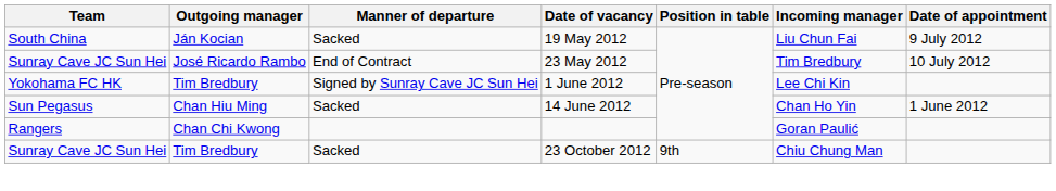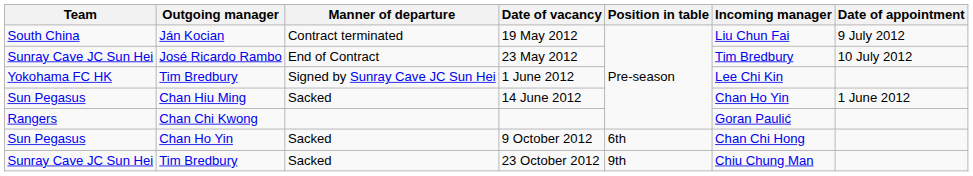 <table class="wikitable">
 <tr>
 <th>Team</th>
 <th>Outgoing manager</th>
 <th>Manner of departure</th>
 <th>Date of vacancy</th>
 <th>Position in table</th>
 <th>Incoming manager</th>
 <th>Date of appointment</th>
 </tr>
 <tr>
 <td><a href='#'>South China</a></td>
 <td> <a href='#'>Ján Kocian</a></td>
-<td>Sacked</td>
+<td>Contract terminated</td>
 <td>19 May 2012</td>
 <td rowspan=5>Pre-season</td>
 <td> <a href='#'>Liu Chun Fai</a></td>
 <td>9 July 2012</td>
 </tr>
 <tr>
 <td><a href='#'>Sunray Cave JC Sun Hei</a></td>
 <td> <a href='#'>José Ricardo Rambo</a></td>
 <td>End of Contract</td>
 <td>23 May 2012</td>
 <td> <a href='#'>Tim Bredbury</a></td>
 <td>10 July 2012</td>
 </tr>
 <tr>
 <td><a href='#'>Yokohama FC HK</a></td>
 <td> <a href='#'>Tim Bredbury</a></td>
 <td>Signed by <a href='#'>Sunray Cave JC Sun Hei</a></td>
 <td>1 June 2012</td>
 <td> <a href='#'>Lee Chi Kin</a></td>
 <td></td>
 </tr>
 <tr>
 <td><a href='#'>Sun Pegasus</a></td>
 <td> <a href='#'>Chan Hiu Ming</a></td>
 <td>Sacked</td>
 <td>14 June 2012</td>
 <td> <a href='#'>Chan Ho Yin</a></td>
 <td>1 June 2012</td>
 </tr>
 <tr>
 <td><a href='#'>Rangers</a></td>
 <td> <a href='#'>Chan Chi Kwong</a></td>
 <td></td>
 <td></td>
 <td> <a href='#'>Goran Paulić</a></td>
 <td></td>
 </tr>
 <tr>
+<td><a href='#'>Sun Pegasus</a></td>
+<td> <a href='#'>Chan Ho Yin</a></td>
+<td>Sacked</td>
+<td>9 October 2012</td>
+<td>6th</td>
+<td> <a href='#'>Chan Chi Hong</a></td>
+<td></td>
+</tr>
+<tr>
 <td><a href='#'>Sunray Cave JC Sun Hei</a></td>
 <td> <a href='#'>Tim Bredbury</a></td>
 <td>Sacked</td>
 <td>23 October 2012</td>
 <td>9th</td>
 <td> <a href='#'>Chiu Chung Man</a></td>
 <td></td>
 </tr>
 </table>
